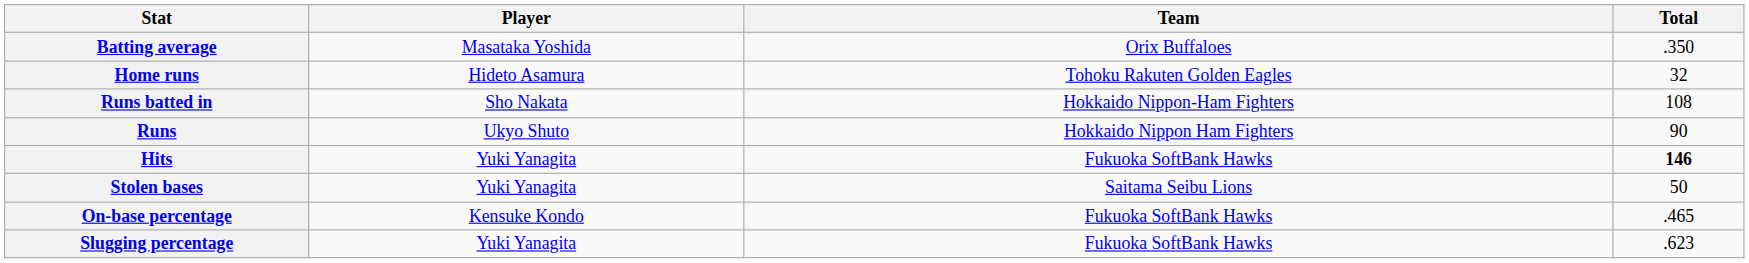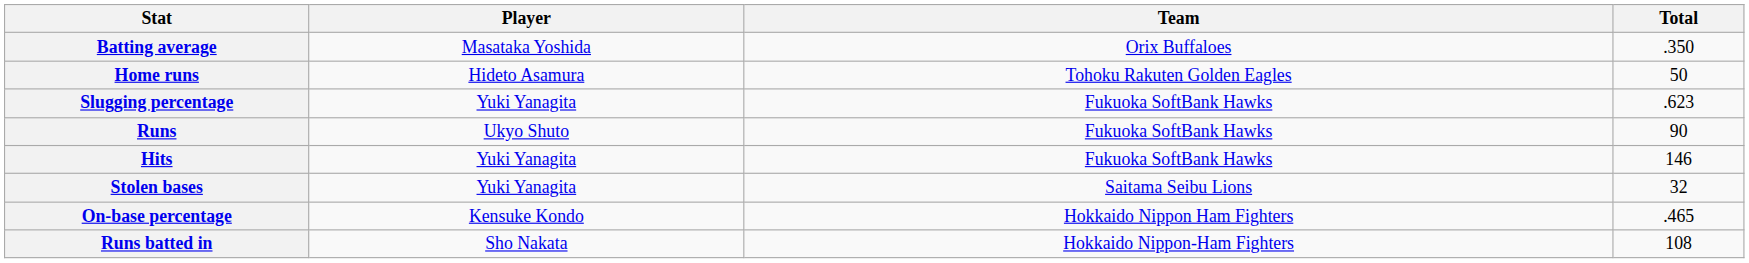 <table class="wikitable" style="text-align:center;">
 <tr>
 <th scope="col" width="7%">Stat</th>
 <th scope="col" width="10%">Player</th>
 <th scope="col" width="20%">Team</th>
 <th scope="col" width="3%">Total</th>
 </tr>
 <tr>
 <th scope="row" style="text-align:center;"><a href='#'>Batting average</a></th>
 <td><a href='#'>Masataka Yoshida</a></td>
 <td><a href='#'>Orix Buffaloes</a></td>
 <td>.350</td>
 </tr>
 <tr>
 <th scope="row" style="text-align:center;"><a href='#'>Home runs</a></th>
 <td><a href='#'>Hideto Asamura</a></td>
 <td><a href='#'>Tohoku Rakuten Golden Eagles</a></td>
+<td>50</td>
+</tr>
+<tr>
+<th scope="row" style="text-align:center;"><a href='#'>Slugging percentage</a></th>
+<td><a href='#'>Yuki Yanagita</a></td>
+<td><a href='#'>Fukuoka SoftBank Hawks</a></td>
+<td>.623</td>
+</tr>
+<tr>
+<th scope="row" style="text-align:center;"><a href='#'>Runs</a></th>
+<td><a href='#'>Ukyo Shuto</a></td>
+<td><a href='#'>Fukuoka SoftBank Hawks</a></td>
+<td>90</td>
+</tr>
+<tr>
+<th scope="row" style="text-align:center;"><a href='#'>Hits</a></th>
+<td><a href='#'>Yuki Yanagita</a></td>
+<td><a href='#'>Fukuoka SoftBank Hawks</a></td>
+<td>146</td>
+</tr>
+<tr>
+<th scope="row" style="text-align:center;"><a href='#'>Stolen bases</a></th>
+<td><a href='#'>Yuki Yanagita</a></td>
+<td><a href='#'>Saitama Seibu Lions</a></td>
 <td>32</td>
+</tr>
+<tr>
+<th scope="row" style="text-align:center;"><a href='#'>On-base percentage</a></th>
+<td><a href='#'>Kensuke Kondo</a></td>
+<td><a href='#'>Hokkaido Nippon Ham Fighters</a></td>
+<td>.465</td>
 </tr>
 <tr>
 <th scope="row" style="text-align:center;"><a href='#'>Runs batted in</a></th>
 <td><a href='#'>Sho Nakata</a></td>
 <td><a href='#'>Hokkaido Nippon-Ham Fighters</a></td>
 <td>108</td>
 </tr>
-<tr>
-<th scope="row" style="text-align:center;"><a href='#'>Runs</a></th>
-<td><a href='#'>Ukyo Shuto</a></td>
-<td><a href='#'>Hokkaido Nippon Ham Fighters</a></td>
-<td>90</td>
-</tr>
-<tr>
-<th scope="row" style="text-align:center;"><a href='#'>Hits</a></th>
-<td><a href='#'>Yuki Yanagita</a></td>
-<td><a href='#'>Fukuoka SoftBank Hawks</a></td>
-<td><strong>146</strong></td>
-</tr>
-<tr>
-<th scope="row" style="text-align:center;"><a href='#'>Stolen bases</a></th>
-<td><a href='#'>Yuki Yanagita</a></td>
-<td><a href='#'>Saitama Seibu Lions</a></td>
-<td>50</td>
-</tr>
-<tr>
-<th scope="row" style="text-align:center;"><a href='#'>On-base percentage</a></th>
-<td><a href='#'>Kensuke Kondo</a></td>
-<td><a href='#'>Fukuoka SoftBank Hawks</a></td>
-<td>.465</td>
-</tr>
-<tr>
-<th scope="row" style="text-align:center;"><a href='#'>Slugging percentage</a></th>
-<td><a href='#'>Yuki Yanagita</a></td>
-<td><a href='#'>Fukuoka SoftBank Hawks</a></td>
-<td>.623</td>
-</tr>
 </table>
